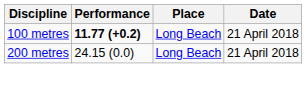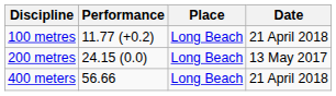 <table class="wikitable">
 <tr>
 <th>Discipline</th>
 <th>Performance</th>
 <th>Place</th>
 <th>Date</th>
 </tr>
 <tr>
 <td><a href='#'>100 metres</a></td>
-<td><strong>11.77 (+0.2)</strong></td>
+<td>11.77 (+0.2)</td>
 <td><a href='#'>Long Beach</a> </td>
 <td>21 April 2018</td>
 </tr>
 <tr>
 <td><a href='#'>200 metres</a></td>
 <td>24.15 (0.0)</td>
 <td><a href='#'>Long Beach</a> </td>
+<td>13 May 2017</td>
+</tr>
+<tr>
+<td><a href='#'>400 meters</a></td>
+<td>56.66</td>
+<td><a href='#'>Long Beach</a> </td>
 <td>21 April 2018</td>
 </tr>
 </table>
